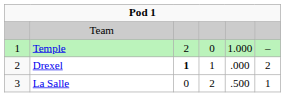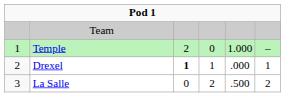 <table class="wikitable" style="margin:1em; clear:right; text-align:left; line-height:normal; width=50%">
 <tr>
 <td style="text-align:center" colspan=7><strong>Pod 1</strong></td>
 </tr>
 <tr>
 <td style="text-align:center; background-color:#CCCCCC; width:30px"></td>
 <td style="text-align:center; background-color:#CCCCCC; width:200px">Team</td>
 <td style="text-align:center; background-color:#CCCCCC; width:30px"></td>
 <td style="text-align:center; background-color:#CCCCCC; width:30px"></td>
 <td style="text-align:center; background-color:#CCCCCC; width:30px"></td>
 <td style="text-align:center; background-color:#CCCCCC; width:30px"></td>
 </tr>
 <tr>
 <td style="text-align:center; background-color:#bbf3bb; width:30px">1</td>
 <td style="text-align:left; background-color:#bbf3bb; width:150px"><a href='#'>Temple</a></td>
 <td style="text-align:center; background-color:#bbf3bb; width:30px">2</td>
 <td style="text-align:center; background-color:#bbf3bb; width:30px">0</td>
 <td style="text-align:center; background-color:#bbf3bb; width:30px">1.000</td>
 <td style="text-align:center; background-color:#bbf3bb; width:30px">–</td>
 </tr>
 <tr>
 <td style="text-align:center; width:30px">2</td>
 <td style="text-align:left; background:white; width:150px"><a href='#'>Drexel</a></td>
 <td style="text-align:center; background:white; width:30px"><strong>1</strong></td>
 <td style="text-align:center; background:white; width:30px">1</td>
 <td style="text-align:center; background:white; width:30px">.000</td>
-<td style="text-align:center; background:white; width:30px">2</td>
+<td style="text-align:center; background:white; width:30px">1</td>
 </tr>
 <tr>
 <td style="text-align:center; width:30px">3</td>
 <td style="text-align:left; background:white; width:150px"><a href='#'>La Salle</a></td>
 <td style="text-align:center; background:white; width:30px">0</td>
 <td style="text-align:center; background:white; width:30px">2</td>
 <td style="text-align:center; background:white; width:30px">.500</td>
-<td style="text-align:center; background:white; width:30px">1</td>
+<td style="text-align:center; background:white; width:30px">2</td>
 </tr>
 </table>
